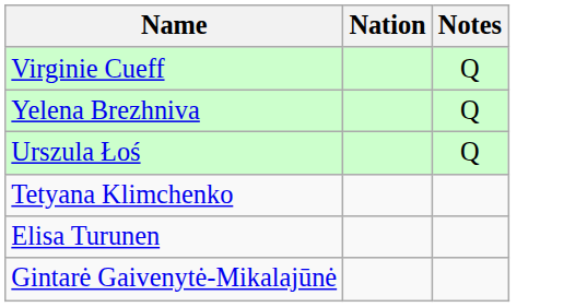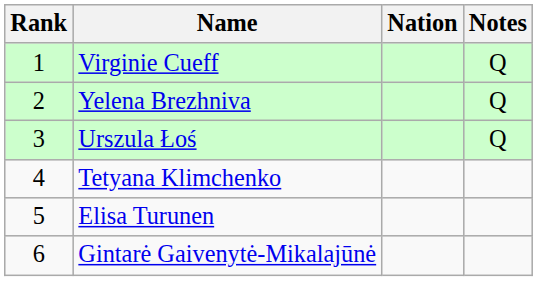 <table class="wikitable sortable" style="text-align:center">
 <tr>
+<th>Rank</th>
 <th>Name</th>
 <th>Nation</th>
 <th>Notes</th>
 </tr>
 <tr bgcolor=ccffcc>
+<td>1</td>
 <td align=left><a href='#'>Virginie Cueff</a></td>
 <td align=left></td>
 <td>Q</td>
 </tr>
 <tr bgcolor=ccffcc>
+<td>2</td>
 <td align=left><a href='#'>Yelena Brezhniva</a></td>
 <td align=left></td>
 <td>Q</td>
 </tr>
 <tr bgcolor=ccffcc>
+<td>3</td>
 <td align=left><a href='#'>Urszula Łoś</a></td>
 <td align=left></td>
 <td>Q</td>
 </tr>
 <tr>
+<td>4</td>
 <td align=left><a href='#'>Tetyana Klimchenko</a></td>
 <td align=left></td>
 <td></td>
 </tr>
 <tr>
+<td>5</td>
 <td align=left><a href='#'>Elisa Turunen</a></td>
 <td align=left></td>
 <td></td>
 </tr>
 <tr>
+<td>6</td>
 <td align=left><a href='#'>Gintarė Gaivenytė-Mikalajūnė</a></td>
 <td align=left></td>
 <td></td>
 </tr>
 </table>
